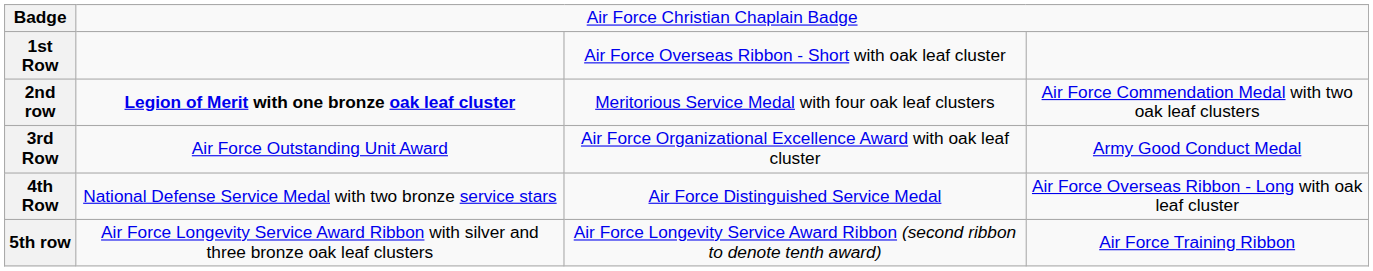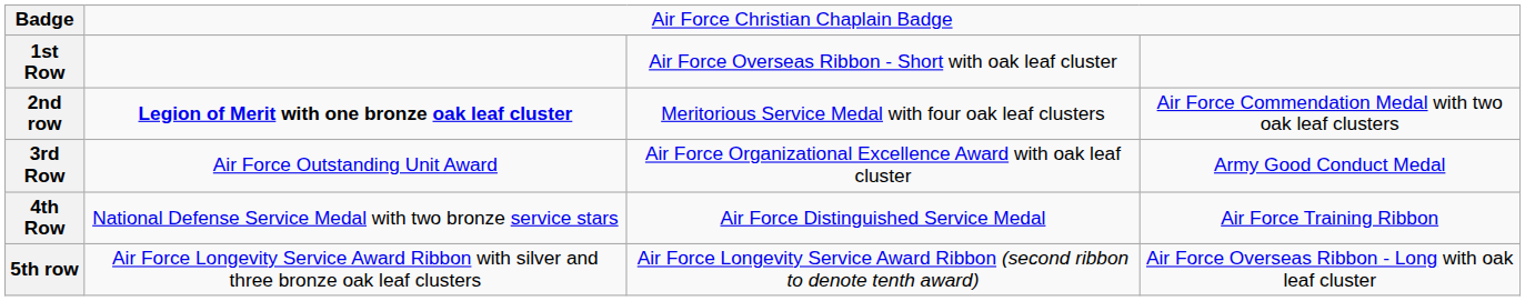 <table class="wikitable" style="margin:1em auto; text-align:center;">
 <tr>
 <th>Badge</th>
 <td colspan="3"><a href='#'>Air Force Christian Chaplain Badge</a></td>
 </tr>
 <tr>
 <th>1st Row</th>
 <td></td>
 <td><a href='#'>Air Force Overseas Ribbon - Short</a> with oak leaf cluster</td>
 <td></td>
 </tr>
 <tr>
 <th>2nd row</th>
 <td><strong><a href='#'>Legion of Merit</a> with one bronze <a href='#'>oak leaf cluster</a></strong></td>
 <td><a href='#'>Meritorious Service Medal</a> with four oak leaf clusters</td>
 <td><a href='#'>Air Force Commendation Medal</a> with two oak leaf clusters</td>
 </tr>
 <tr>
 <th>3rd Row</th>
 <td><a href='#'>Air Force Outstanding Unit Award</a></td>
 <td><a href='#'>Air Force Organizational Excellence Award</a> with oak leaf cluster</td>
 <td><a href='#'>Army Good Conduct Medal</a></td>
 </tr>
 <tr>
 <th>4th Row</th>
 <td><a href='#'>National Defense Service Medal</a> with two bronze <a href='#'>service stars</a></td>
 <td><a href='#'>Air Force Distinguished Service Medal</a></td>
-<td><a href='#'>Air Force Overseas Ribbon - Long</a> with oak leaf cluster</td>
+<td><a href='#'>Air Force Training Ribbon</a></td>
 </tr>
 <tr>
 <th>5th row</th>
 <td><a href='#'>Air Force Longevity Service Award Ribbon</a> with silver and three bronze oak leaf clusters</td>
 <td><a href='#'>Air Force Longevity Service Award Ribbon</a> <em>(second ribbon to denote tenth award)</em></td>
-<td><a href='#'>Air Force Training Ribbon</a></td>
+<td><a href='#'>Air Force Overseas Ribbon - Long</a> with oak leaf cluster</td>
 </tr>
 </table>
